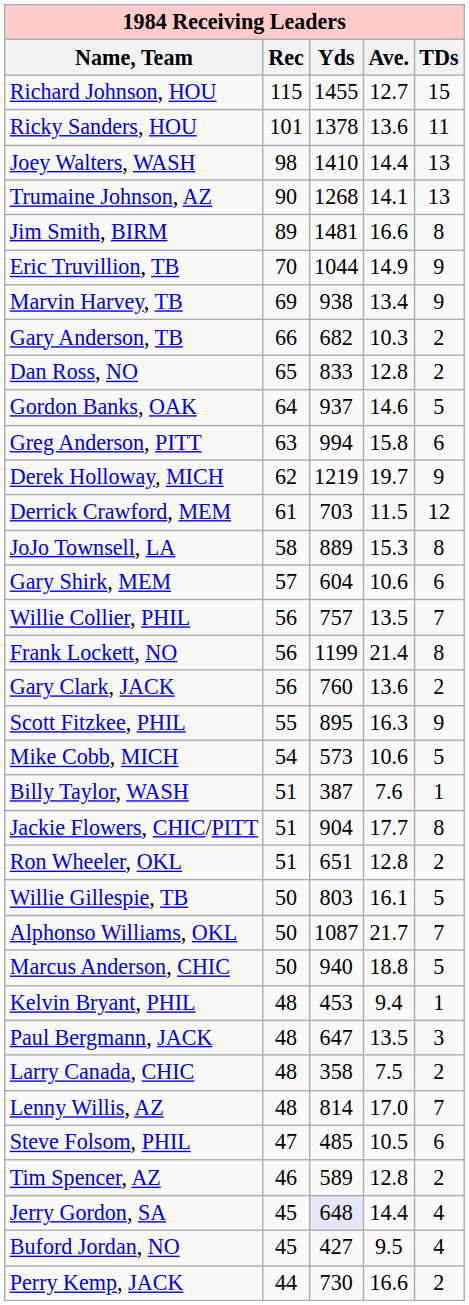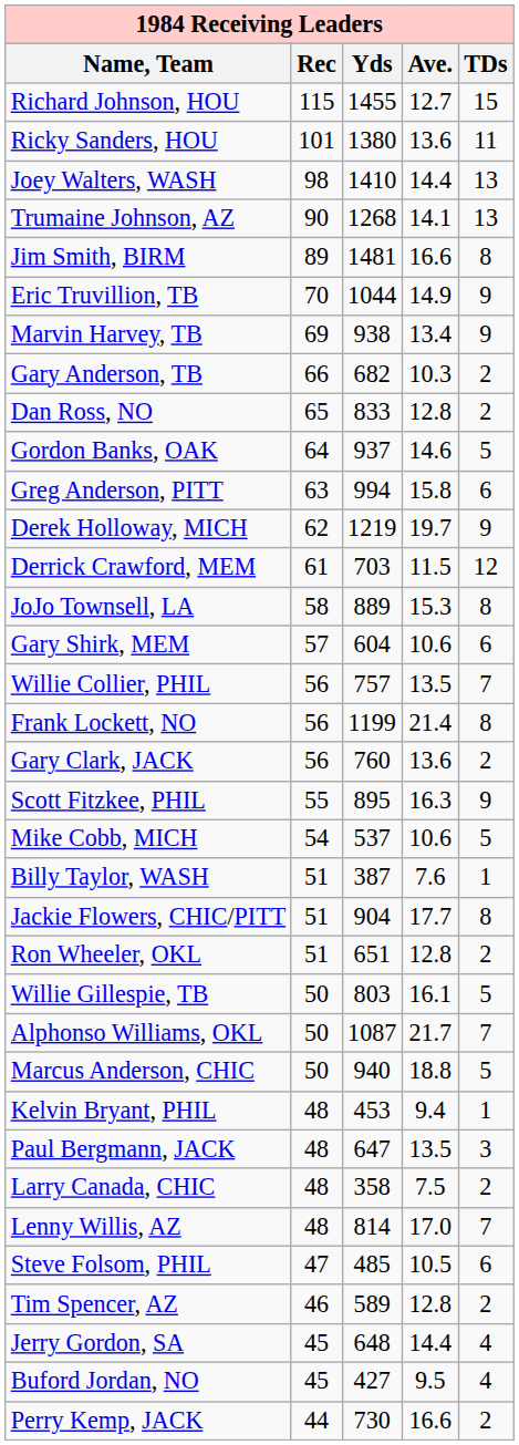 <table class="wikitable">
 <tr style="background:#ffcbcb;">
 <td colspan="5" style="text-align:center;"><strong>1984 Receiving Leaders</strong></td>
 </tr>
 <tr style="background:#efefef;">
 <th>Name, Team</th>
 <th>Rec</th>
 <th>Yds</th>
 <th>Ave.</th>
 <th>TDs</th>
 </tr>
 <tr style="text-align:center;">
 <td align="left"><a href='#'>Richard Johnson</a>, <a href='#'>HOU</a></td>
 <td>115</td>
 <td>1455</td>
 <td>12.7</td>
 <td>15</td>
 </tr>
 <tr style="text-align:center;">
 <td align="left"><a href='#'>Ricky Sanders</a>, <a href='#'>HOU</a></td>
 <td>101</td>
-<td>1378</td>
+<td>1380</td>
 <td>13.6</td>
 <td>11</td>
 </tr>
 <tr style="text-align:center;">
 <td align="left"><a href='#'>Joey Walters</a>, <a href='#'>WASH</a></td>
 <td>98</td>
 <td>1410</td>
 <td>14.4</td>
 <td>13</td>
 </tr>
 <tr style="text-align:center;">
 <td align="left"><a href='#'>Trumaine Johnson</a>, <a href='#'>AZ</a></td>
 <td>90</td>
 <td>1268</td>
 <td>14.1</td>
 <td>13</td>
 </tr>
 <tr style="text-align:center;">
 <td align="left"><a href='#'>Jim Smith</a>, <a href='#'>BIRM</a></td>
 <td>89</td>
 <td>1481</td>
 <td>16.6</td>
 <td>8</td>
 </tr>
 <tr style="text-align:center;">
 <td align="left"><a href='#'>Eric Truvillion</a>, <a href='#'>TB</a></td>
 <td>70</td>
 <td>1044</td>
 <td>14.9</td>
 <td>9</td>
 </tr>
 <tr style="text-align:center;">
 <td align="left"><a href='#'>Marvin Harvey</a>, <a href='#'>TB</a></td>
 <td>69</td>
 <td>938</td>
 <td>13.4</td>
 <td>9</td>
 </tr>
 <tr style="text-align:center;">
 <td align="left"><a href='#'>Gary Anderson</a>, <a href='#'>TB</a></td>
 <td>66</td>
 <td>682</td>
 <td>10.3</td>
 <td>2</td>
 </tr>
 <tr style="text-align:center;">
 <td align="left"><a href='#'>Dan Ross</a>, <a href='#'>NO</a></td>
 <td>65</td>
 <td>833</td>
 <td>12.8</td>
 <td>2</td>
 </tr>
 <tr style="text-align:center;">
 <td align="left"><a href='#'>Gordon Banks</a>, <a href='#'>OAK</a></td>
 <td>64</td>
 <td>937</td>
 <td>14.6</td>
 <td>5</td>
 </tr>
 <tr style="text-align:center;">
 <td align="left"><a href='#'>Greg Anderson</a>, <a href='#'>PITT</a></td>
 <td>63</td>
 <td>994</td>
 <td>15.8</td>
 <td>6</td>
 </tr>
 <tr style="text-align:center;">
 <td align="left"><a href='#'>Derek Holloway</a>, <a href='#'>MICH</a></td>
 <td>62</td>
 <td>1219</td>
 <td>19.7</td>
 <td>9</td>
 </tr>
 <tr style="text-align:center;">
 <td align="left"><a href='#'>Derrick Crawford</a>, <a href='#'>MEM</a></td>
 <td>61</td>
 <td>703</td>
 <td>11.5</td>
 <td>12</td>
 </tr>
 <tr style="text-align:center;">
 <td align="left"><a href='#'>JoJo Townsell</a>, <a href='#'>LA</a></td>
 <td>58</td>
 <td>889</td>
 <td>15.3</td>
 <td>8</td>
 </tr>
 <tr style="text-align:center;">
 <td align="left"><a href='#'>Gary Shirk</a>, <a href='#'>MEM</a></td>
 <td>57</td>
 <td>604</td>
 <td>10.6</td>
 <td>6</td>
 </tr>
 <tr style="text-align:center;">
 <td align="left"><a href='#'>Willie Collier</a>, <a href='#'>PHIL</a></td>
 <td>56</td>
 <td>757</td>
 <td>13.5</td>
 <td>7</td>
 </tr>
 <tr style="text-align:center;">
 <td align="left"><a href='#'>Frank Lockett</a>, <a href='#'>NO</a></td>
 <td>56</td>
 <td>1199</td>
 <td>21.4</td>
 <td>8</td>
 </tr>
 <tr style="text-align:center;">
 <td align="left"><a href='#'>Gary Clark</a>, <a href='#'>JACK</a></td>
 <td>56</td>
 <td>760</td>
 <td>13.6</td>
 <td>2</td>
 </tr>
 <tr style="text-align:center;">
 <td align="left"><a href='#'>Scott Fitzkee</a>, <a href='#'>PHIL</a></td>
 <td>55</td>
 <td>895</td>
 <td>16.3</td>
 <td>9</td>
 </tr>
 <tr style="text-align:center;">
 <td align="left"><a href='#'>Mike Cobb</a>, <a href='#'>MICH</a></td>
 <td>54</td>
-<td>573</td>
+<td>537</td>
 <td>10.6</td>
 <td>5</td>
 </tr>
 <tr style="text-align:center;">
 <td align="left"><a href='#'>Billy Taylor</a>, <a href='#'>WASH</a></td>
 <td>51</td>
 <td>387</td>
 <td>7.6</td>
 <td>1</td>
 </tr>
 <tr style="text-align:center;">
 <td align="left"><a href='#'>Jackie Flowers</a>, <a href='#'>CHIC</a>/<a href='#'>PITT</a></td>
 <td>51</td>
 <td>904</td>
 <td>17.7</td>
 <td>8</td>
 </tr>
 <tr style="text-align:center;">
 <td align="left"><a href='#'>Ron Wheeler</a>, <a href='#'>OKL</a></td>
 <td>51</td>
 <td>651</td>
 <td>12.8</td>
 <td>2</td>
 </tr>
 <tr style="text-align:center;">
 <td align="left"><a href='#'>Willie Gillespie</a>, <a href='#'>TB</a></td>
 <td>50</td>
 <td>803</td>
 <td>16.1</td>
 <td>5</td>
 </tr>
 <tr style="text-align:center;">
 <td align="left"><a href='#'>Alphonso Williams</a>, <a href='#'>OKL</a></td>
 <td>50</td>
 <td>1087</td>
 <td>21.7</td>
 <td>7</td>
 </tr>
 <tr style="text-align:center;">
 <td align="left"><a href='#'>Marcus Anderson</a>, <a href='#'>CHIC</a></td>
 <td>50</td>
 <td>940</td>
 <td>18.8</td>
 <td>5</td>
 </tr>
 <tr style="text-align:center;">
 <td align="left"><a href='#'>Kelvin Bryant</a>, <a href='#'>PHIL</a></td>
 <td>48</td>
 <td>453</td>
 <td>9.4</td>
 <td>1</td>
 </tr>
 <tr style="text-align:center;">
 <td align="left"><a href='#'>Paul Bergmann</a>, <a href='#'>JACK</a></td>
 <td>48</td>
 <td>647</td>
 <td>13.5</td>
 <td>3</td>
 </tr>
 <tr style="text-align:center;">
 <td align="left"><a href='#'>Larry Canada</a>, <a href='#'>CHIC</a></td>
 <td>48</td>
 <td>358</td>
 <td>7.5</td>
 <td>2</td>
 </tr>
 <tr style="text-align:center;">
 <td align="left"><a href='#'>Lenny Willis</a>, <a href='#'>AZ</a></td>
 <td>48</td>
 <td>814</td>
 <td>17.0</td>
 <td>7</td>
 </tr>
 <tr style="text-align:center;">
 <td align="left"><a href='#'>Steve Folsom</a>, <a href='#'>PHIL</a></td>
 <td>47</td>
 <td>485</td>
 <td>10.5</td>
 <td>6</td>
 </tr>
 <tr style="text-align:center;">
 <td align="left"><a href='#'>Tim Spencer</a>, <a href='#'>AZ</a></td>
 <td>46</td>
 <td>589</td>
 <td>12.8</td>
 <td>2</td>
 </tr>
 <tr style="text-align:center;">
 <td align="left"><a href='#'>Jerry Gordon</a>, <a href='#'>SA</a></td>
 <td>45</td>
-<td style="background: lavender;">648</td>
+<td>648</td>
 <td>14.4</td>
 <td>4</td>
 </tr>
 <tr style="text-align:center;">
 <td align="left"><a href='#'>Buford Jordan</a>, <a href='#'>NO</a></td>
 <td>45</td>
 <td>427</td>
 <td>9.5</td>
 <td>4</td>
 </tr>
 <tr style="text-align:center;">
 <td align="left"><a href='#'>Perry Kemp</a>, <a href='#'>JACK</a></td>
 <td>44</td>
 <td>730</td>
 <td>16.6</td>
 <td>2</td>
 </tr>
 </table>
